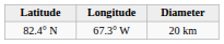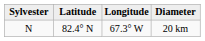 <table class="wikitable">
 <tr>
+<th width="25%" style="background:#eeeeee;">Sylvester</th>
 <th width="25%" style="background:#eeeeee;">Latitude</th>
 <th width="25%" style="background:#eeeeee;">Longitude</th>
 <th width="25%" style="background:#eeeeee;">Diameter</th>
 </tr>
 <tr>
+<td align="center">N</td>
 <td align="center">82.4° N</td>
 <td align="center">67.3° W</td>
 <td align="center">20 km</td>
 </tr>
 </table>
